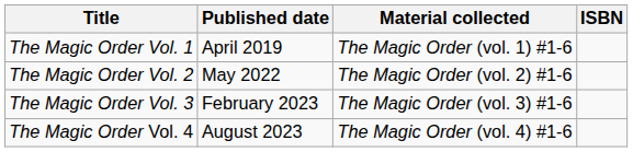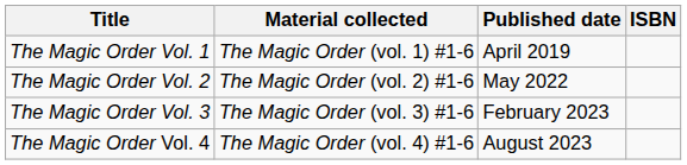 <table class="wikitable">
 <tr>
 <th>Title</th>
+<th>Material collected</th>
 <th>Published date</th>
-<th>Material collected</th>
 <th>ISBN</th>
 </tr>
 <tr>
 <td><em>The Magic Order Vol. 1</em></td>
+<td><em>The Magic Order</em> (vol. 1) #1-6</td>
 <td>April 2019</td>
-<td><em>The Magic Order</em> (vol. 1) #1-6</td>
 <td></td>
 </tr>
 <tr>
 <td><em>The Magic Order Vol. 2</em></td>
+<td><em>The Magic Order</em> (vol. 2) #1-6</td>
 <td>May 2022</td>
-<td><em>The Magic Order</em> (vol. 2) #1-6</td>
 <td></td>
 </tr>
 <tr>
 <td><em>The Magic Order Vol. 3</em></td>
+<td><em>The Magic Order</em> (vol. 3) #1-6</td>
 <td>February 2023</td>
-<td><em>The Magic Order</em> (vol. 3) #1-6</td>
 <td></td>
 </tr>
 <tr>
 <td><em>The Magic Order</em> Vol. 4</td>
+<td><em>The Magic Order</em> (vol. 4) #1-6</td>
 <td>August 2023</td>
-<td><em>The Magic Order</em> (vol. 4) #1-6</td>
 <td></td>
 </tr>
 </table>
